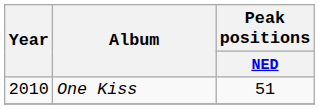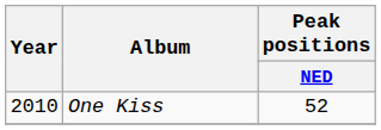 <table class="wikitable">
 <tr>
 <th align="center" rowspan="2" width="10">Year</th>
 <th align="center" rowspan="2" width="120">Album</th>
 <th align="center" colspan="1" width="20">Peak positions</th>
 </tr>
 <tr>
 <th scope="col" style="width:3em;font-size:90%;"><a href='#'>NED</a><br></th>
 </tr>
 <tr>
 <td style="text-align:center;">2010</td>
 <td><em>One Kiss</em></td>
-<td style="text-align:center;">51</td>
+<td style="text-align:center;">52</td>
 </tr>
 <tr>
 </tr>
 </table>
